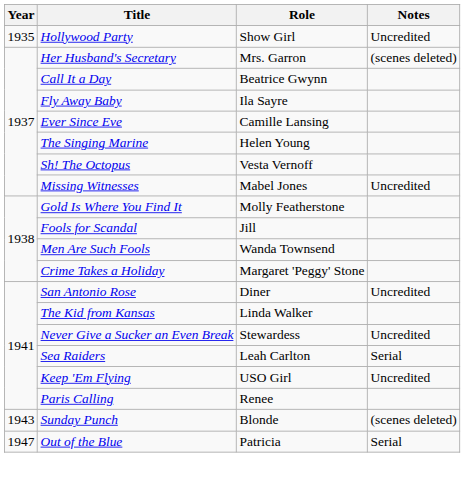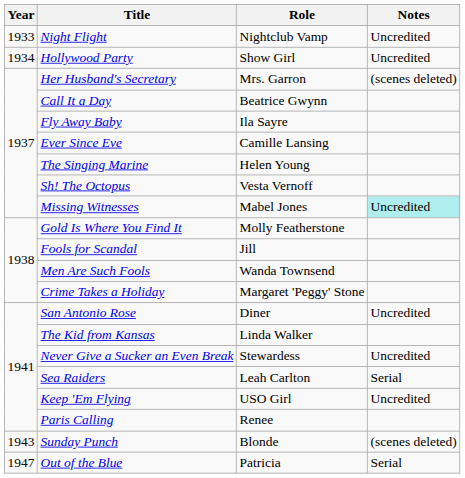 <table class="wikitable">
 <tr>
 <th>Year</th>
 <th>Title</th>
 <th>Role</th>
 <th>Notes</th>
 </tr>
 <tr>
-<td>1935</td>
+<td>1933</td>
+<td><em><a href='#'>Night Flight</a></em></td>
+<td>Nightclub Vamp</td>
+<td>Uncredited</td>
+</tr>
+<tr>
+<td>1934</td>
 <td><em><a href='#'>Hollywood Party</a></em></td>
 <td>Show Girl</td>
 <td>Uncredited</td>
 </tr>
 <tr>
 <td rowspan=7>1937</td>
 <td><em><a href='#'>Her Husband's Secretary</a></em></td>
 <td>Mrs. Garron</td>
 <td>(scenes deleted)</td>
 </tr>
 <tr>
 <td><em><a href='#'>Call It a Day</a></em></td>
 <td>Beatrice Gwynn</td>
 <td></td>
 </tr>
 <tr>
 <td><em><a href='#'>Fly Away Baby</a></em></td>
 <td>Ila Sayre</td>
 <td></td>
 </tr>
 <tr>
 <td><em><a href='#'>Ever Since Eve</a></em></td>
 <td>Camille Lansing</td>
 <td></td>
 </tr>
 <tr>
 <td><em><a href='#'>The Singing Marine</a></em></td>
 <td>Helen Young</td>
 <td></td>
 </tr>
 <tr>
 <td><em><a href='#'>Sh! The Octopus</a></em></td>
 <td>Vesta Vernoff</td>
 <td></td>
 </tr>
 <tr>
 <td><em><a href='#'>Missing Witnesses</a></em></td>
 <td>Mabel Jones</td>
-<td>Uncredited</td>
+<td style="background: paleturquoise;">Uncredited</td>
 </tr>
 <tr>
 <td rowspan=4>1938</td>
 <td><em><a href='#'>Gold Is Where You Find It</a></em></td>
 <td>Molly Featherstone</td>
 <td></td>
 </tr>
 <tr>
 <td><em><a href='#'>Fools for Scandal</a></em></td>
 <td>Jill</td>
 <td></td>
 </tr>
 <tr>
 <td><em><a href='#'>Men Are Such Fools</a></em></td>
 <td>Wanda Townsend</td>
 <td></td>
 </tr>
 <tr>
 <td><em><a href='#'>Crime Takes a Holiday</a></em></td>
 <td>Margaret 'Peggy' Stone</td>
 <td></td>
 </tr>
 <tr>
 <td rowspan=6>1941</td>
 <td><em><a href='#'>San Antonio Rose</a></em></td>
 <td>Diner</td>
 <td>Uncredited</td>
 </tr>
 <tr>
 <td><em><a href='#'>The Kid from Kansas</a></em></td>
 <td>Linda Walker</td>
 <td></td>
 </tr>
 <tr>
 <td><em><a href='#'>Never Give a Sucker an Even Break</a></em></td>
 <td>Stewardess</td>
 <td>Uncredited</td>
 </tr>
 <tr>
 <td><em><a href='#'>Sea Raiders</a></em></td>
 <td>Leah Carlton</td>
 <td>Serial</td>
 </tr>
 <tr>
 <td><em><a href='#'>Keep 'Em Flying</a></em></td>
 <td>USO Girl</td>
 <td>Uncredited</td>
 </tr>
 <tr>
 <td><em><a href='#'>Paris Calling</a></em></td>
 <td>Renee</td>
 <td></td>
 </tr>
 <tr>
 <td>1943</td>
 <td><em><a href='#'>Sunday Punch</a></em></td>
 <td>Blonde</td>
 <td>(scenes deleted)</td>
 </tr>
 <tr>
 <td>1947</td>
 <td><em><a href='#'>Out of the Blue</a></em></td>
 <td>Patricia</td>
 <td>Serial</td>
 </tr>
 </table>
